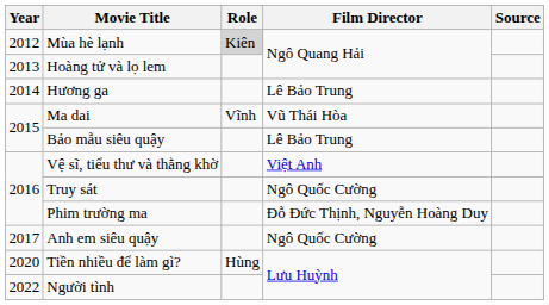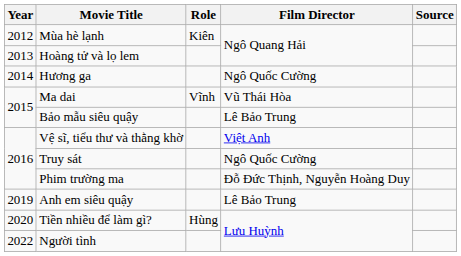 <table class="wikitable">
 <tr>
 <th>Year</th>
 <th>Movie Title</th>
 <th>Role</th>
 <th>Film Director</th>
 <th>Source</th>
 </tr>
 <tr>
 <td>2012</td>
 <td>Mùa hè lạnh</td>
-<td style="background: lightgrey;">Kiên</td>
+<td>Kiên</td>
 <td rowspan="2">Ngô Quang Hải</td>
 <td></td>
 </tr>
 <tr>
 <td>2013</td>
 <td>Hoàng tử và lọ lem</td>
 <td></td>
 <td></td>
 </tr>
 <tr>
 <td>2014</td>
 <td>Hương ga</td>
 <td></td>
-<td>Lê Bảo Trung</td>
+<td>Ngô Quốc Cường</td>
 <td></td>
 </tr>
 <tr>
 <td rowspan="2">2015</td>
 <td>Ma dai</td>
 <td>Vĩnh</td>
 <td>Vũ Thái Hòa</td>
 <td></td>
 </tr>
 <tr>
 <td>Bảo mẫu siêu quậy</td>
 <td></td>
 <td>Lê Bảo Trung</td>
 <td></td>
 </tr>
 <tr>
 <td rowspan="3">2016</td>
 <td>Vệ sĩ, tiểu thư và thằng khờ</td>
 <td></td>
 <td><a href='#'>Việt Anh</a></td>
 <td></td>
 </tr>
 <tr>
 <td>Truy sát</td>
 <td></td>
 <td>Ngô Quốc Cường</td>
 <td></td>
 </tr>
 <tr>
 <td>Phim trường ma</td>
 <td></td>
 <td>Đỗ Đức Thịnh, Nguyễn Hoàng Duy</td>
 <td></td>
 </tr>
 <tr>
-<td>2017</td>
+<td>2019</td>
 <td>Anh em siêu quậy</td>
 <td></td>
-<td>Ngô Quốc Cường</td>
+<td>Lê Bảo Trung</td>
 <td></td>
 </tr>
 <tr>
 <td>2020</td>
 <td>Tiền nhiều để làm gì?</td>
 <td>Hùng</td>
 <td rowspan="2"><a href='#'>Lưu Huỳnh</a></td>
 <td></td>
 </tr>
 <tr>
 <td>2022</td>
 <td>Người tình</td>
 <td></td>
 <td></td>
 </tr>
 </table>
